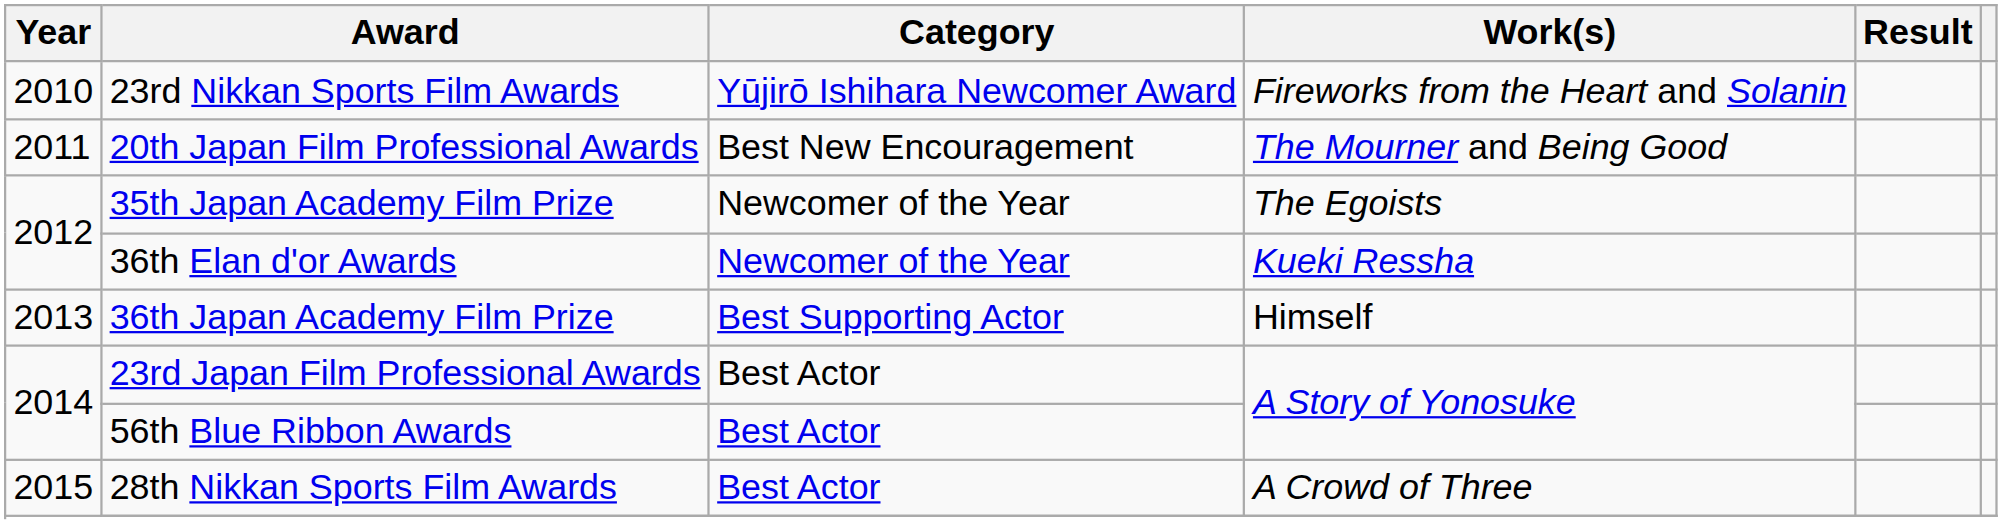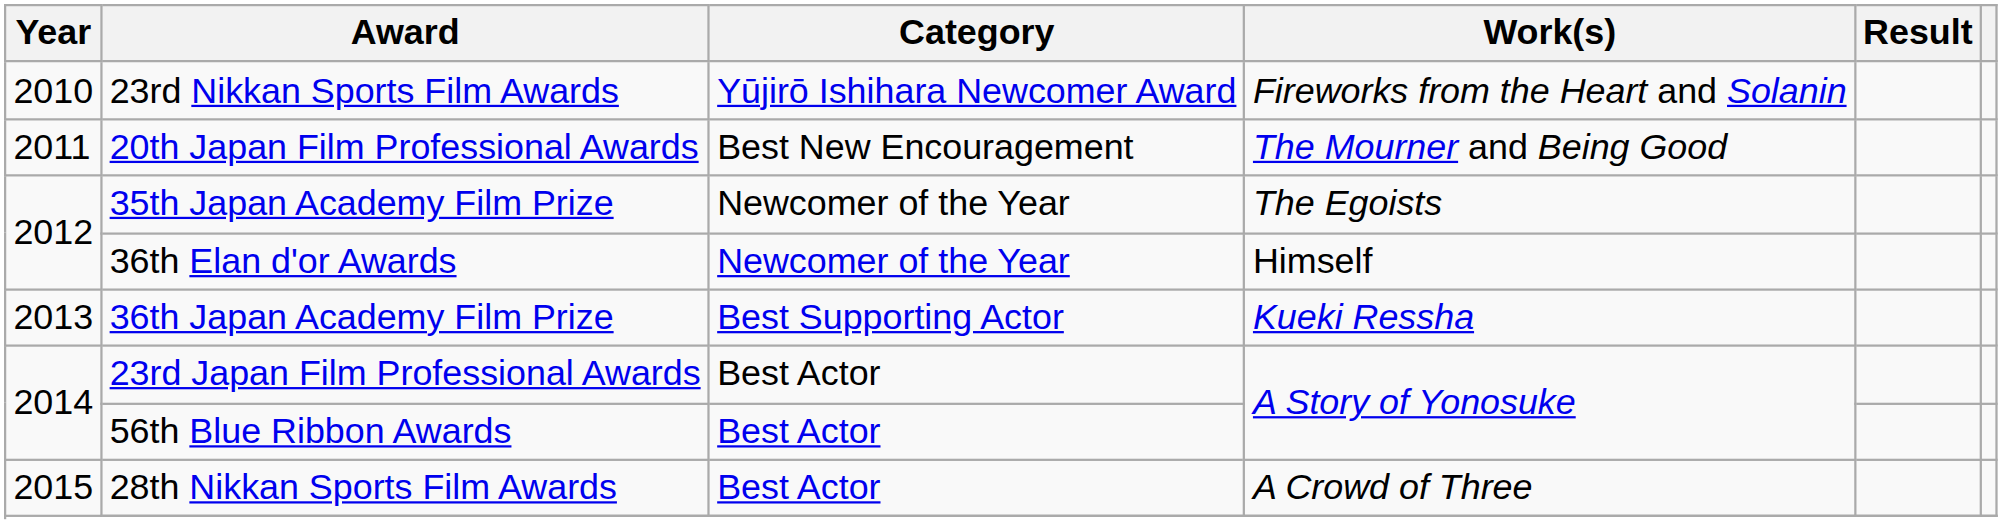 <table class="wikitable sortable">
 <tr>
 <th>Year</th>
 <th>Award</th>
 <th>Category</th>
 <th>Work(s)</th>
 <th>Result</th>
 <th class = "unsortable"></th>
 </tr>
 <tr>
 <td>2010</td>
 <td>23rd <a href='#'>Nikkan Sports Film Awards</a></td>
 <td><a href='#'>Yūjirō Ishihara Newcomer Award</a></td>
 <td><em>Fireworks from the Heart</em> and <em><a href='#'>Solanin</a></em></td>
 <td></td>
 <td></td>
 </tr>
 <tr>
 <td>2011</td>
 <td><a href='#'>20th Japan Film Professional Awards</a></td>
 <td>Best New Encouragement</td>
 <td><em><a href='#'>The Mourner</a></em> and <em>Being Good</em></td>
 <td></td>
 <td></td>
 </tr>
 <tr>
 <td rowspan=2>2012</td>
 <td><a href='#'>35th Japan Academy Film Prize</a></td>
 <td>Newcomer of the Year</td>
 <td><em>The Egoists</em></td>
 <td></td>
 <td></td>
 </tr>
 <tr>
 <td>36th <a href='#'>Elan d'or Awards</a></td>
 <td><a href='#'>Newcomer of the Year</a></td>
-<td><em><a href='#'>Kueki Ressha</a></em></td>
+<td>Himself</td>
 <td></td>
 <td></td>
 </tr>
 <tr>
 <td>2013</td>
 <td><a href='#'>36th Japan Academy Film Prize</a></td>
 <td><a href='#'>Best Supporting Actor</a></td>
-<td>Himself</td>
+<td><em><a href='#'>Kueki Ressha</a></em></td>
 <td></td>
 <td></td>
 </tr>
 <tr>
 <td rowspan=2>2014</td>
 <td><a href='#'>23rd Japan Film Professional Awards</a></td>
 <td>Best Actor</td>
 <td rowspan=2><em><a href='#'>A Story of Yonosuke</a></em></td>
 <td></td>
 <td></td>
 </tr>
 <tr>
 <td>56th <a href='#'>Blue Ribbon Awards</a></td>
 <td><a href='#'>Best Actor</a></td>
 <td></td>
 <td></td>
 </tr>
 <tr>
 <td rowspan=2>2015</td>
 <td>28th <a href='#'>Nikkan Sports Film Awards</a></td>
 <td><a href='#'>Best Actor</a></td>
 <td><em>A Crowd of Three</em></td>
 <td></td>
 <td></td>
 </tr>
 <tr>
 </tr>
 </table>
